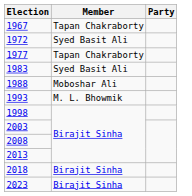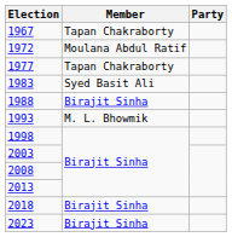 <table class="wikitable sortable">
 <tr>
 <th>Election</th>
 <th>Member</th>
 <th colspan=2>Party</th>
 </tr>
 <tr>
 <td><a href='#'>1967</a></td>
 <td>Tapan Chakraborty</td>
 <td></td>
 </tr>
 <tr>
 <td><a href='#'>1972</a></td>
-<td>Syed Basit Ali</td>
+<td>Moulana Abdul Ratif</td>
 </tr>
 <tr>
 <td><a href='#'>1977</a></td>
 <td>Tapan Chakraborty</td>
 <td></td>
 </tr>
 <tr>
 <td><a href='#'>1983</a></td>
 <td>Syed Basit Ali</td>
 <td></td>
 </tr>
 <tr>
 <td><a href='#'>1988</a></td>
-<td>Moboshar Ali</td>
+<td><a href='#'>Birajit Sinha</a></td>
 </tr>
 <tr>
 <td><a href='#'>1993</a></td>
 <td>M. L. Bhowmik</td>
 <td></td>
 </tr>
 <tr>
 <td><a href='#'>1998</a></td>
 <td rowspan=4><a href='#'>Birajit Sinha</a></td>
 <td></td>
 </tr>
 <tr>
 <td><a href='#'>2003</a></td>
 </tr>
 <tr>
 <td><a href='#'>2008</a></td>
 </tr>
 <tr>
 <td><a href='#'>2013</a></td>
 </tr>
 <tr>
 <td><a href='#'>2018</a></td>
 <td><a href='#'>Birajit Sinha</a></td>
 <td></td>
 </tr>
 <tr>
 <td><a href='#'>2023</a></td>
 <td><a href='#'>Birajit Sinha</a></td>
 <td></td>
 </tr>
 </table>
